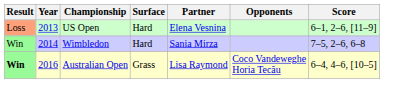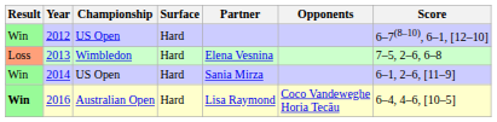 <table class="sortable wikitable">
 <tr>
 <th>Result</th>
 <th>Year</th>
 <th>Championship</th>
 <th>Surface</th>
 <th>Partner</th>
 <th>Opponents</th>
 <th class="unsortable">Score</th>
 </tr>
+<tr bgcolor=CCCCFF>
+<td style="background:#98fb98;">Win</td>
+<td><a href='#'>2012</a></td>
+<td><a href='#'>US Open</a></td>
+<td>Hard</td>
+<td></td>
+<td></td>
+<td>6–7<sup>(8–10)</sup>, 6–1, [12–10]</td>
+</tr>
 <tr style="background:#cfc;">
 <td style="background:#ffa07a;">Loss</td>
 <td><a href='#'>2013</a></td>
-<td>US Open</td>
+<td><a href='#'>Wimbledon</a></td>
 <td>Hard</td>
 <td> <a href='#'>Elena Vesnina</a></td>
 <td></td>
-<td>6–1, 2–6, [11–9]</td>
+<td>7–5, 2–6, 6–8</td>
 </tr>
 <tr bgcolor=CCCCFF>
 <td style="background:#98fb98;">Win</td>
 <td><a href='#'>2014</a></td>
-<td><a href='#'>Wimbledon</a></td>
+<td>US Open</td>
 <td>Hard</td>
 <td> <a href='#'>Sania Mirza</a></td>
 <td></td>
-<td>7–5, 2–6, 6–8</td>
+<td>6–1, 2–6, [11–9]</td>
 </tr>
 <tr bgcolor=FFFFCC>
 <td style="background:#98fb98;"><strong>Win</strong></td>
 <td><a href='#'>2016</a></td>
 <td><a href='#'>Australian Open</a></td>
-<td>Grass</td>
+<td>Hard</td>
 <td> <a href='#'>Lisa Raymond</a></td>
 <td> <a href='#'>Coco Vandeweghe</a><br> <a href='#'>Horia Tecău</a></td>
 <td>6–4, 4–6, [10–5]</td>
 </tr>
 </table>
